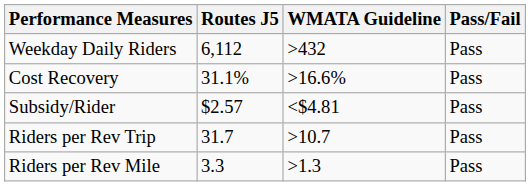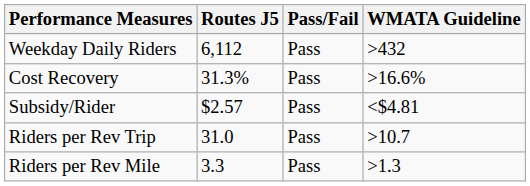 <table class="wikitable">
 <tr>
 <th>Performance Measures</th>
 <th>Routes J5</th>
+<th>Pass/Fail</th>
 <th>WMATA Guideline</th>
-<th>Pass/Fail</th>
 </tr>
 <tr>
 <td>Weekday Daily Riders</td>
 <td>6,112</td>
+<td>Pass</td>
 <td>>432</td>
-<td>Pass</td>
 </tr>
 <tr>
 <td>Cost Recovery</td>
-<td>31.1%</td>
+<td>31.3%</td>
+<td>Pass</td>
 <td>>16.6%</td>
-<td>Pass</td>
 </tr>
 <tr>
 <td>Subsidy/Rider</td>
 <td>$2.57</td>
+<td>Pass</td>
 <td><$4.81</td>
-<td>Pass</td>
 </tr>
 <tr>
 <td>Riders per Rev Trip</td>
-<td>31.7</td>
+<td>31.0</td>
+<td>Pass</td>
 <td>>10.7</td>
-<td>Pass</td>
 </tr>
 <tr>
 <td>Riders per Rev Mile</td>
 <td>3.3</td>
+<td>Pass</td>
 <td>>1.3</td>
-<td>Pass</td>
 </tr>
 </table>
